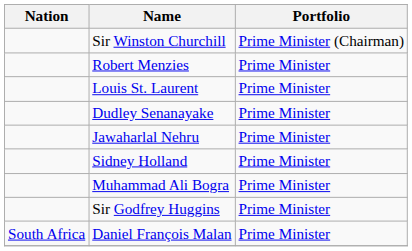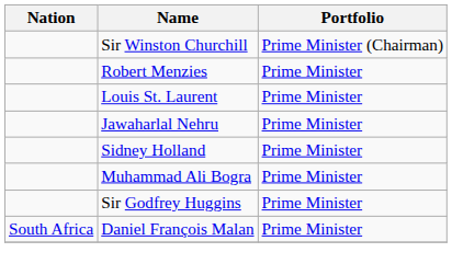 <table class="wikitable">
 <tr>
 <th>Nation</th>
 <th>Name</th>
 <th>Portfolio</th>
 </tr>
 <tr>
 <td></td>
 <td>Sir <a href='#'>Winston Churchill</a></td>
 <td><a href='#'>Prime Minister</a> (Chairman)</td>
 </tr>
 <tr>
 <td></td>
 <td><a href='#'>Robert Menzies</a></td>
 <td><a href='#'>Prime Minister</a></td>
 </tr>
 <tr>
 <td></td>
 <td><a href='#'>Louis St. Laurent</a></td>
-<td><a href='#'>Prime Minister</a></td>
-</tr>
-<tr>
-<td></td>
-<td><a href='#'>Dudley Senanayake</a></td>
 <td><a href='#'>Prime Minister</a></td>
 </tr>
 <tr>
 <td></td>
 <td><a href='#'>Jawaharlal Nehru</a></td>
 <td><a href='#'>Prime Minister</a></td>
 </tr>
 <tr>
 <td></td>
 <td><a href='#'>Sidney Holland</a></td>
 <td><a href='#'>Prime Minister</a></td>
 </tr>
 <tr>
 <td></td>
 <td><a href='#'>Muhammad Ali Bogra</a></td>
 <td><a href='#'>Prime Minister</a></td>
 </tr>
 <tr>
 <td></td>
 <td>Sir <a href='#'>Godfrey Huggins</a></td>
 <td><a href='#'>Prime Minister</a></td>
 </tr>
 <tr>
 <td> <a href='#'>South Africa</a></td>
 <td><a href='#'>Daniel François Malan</a></td>
 <td><a href='#'>Prime Minister</a></td>
 </tr>
 <tr>
 </tr>
 </table>
